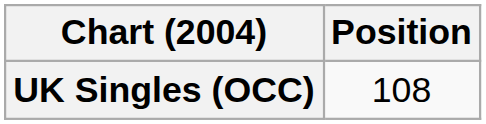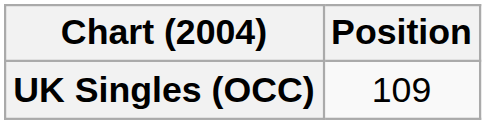 <table class="wikitable plainrowheaders" style="text-align:center">
 <tr>
 <th>Chart (2004)</th>
 <th>Position</th>
 </tr>
 <tr>
 <th scope="row">UK Singles (OCC)</th>
-<td>108</td>
+<td>109</td>
 </tr>
 </table>
